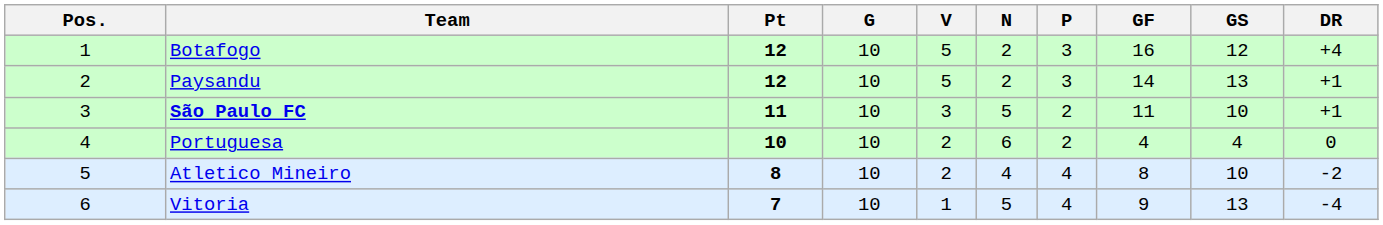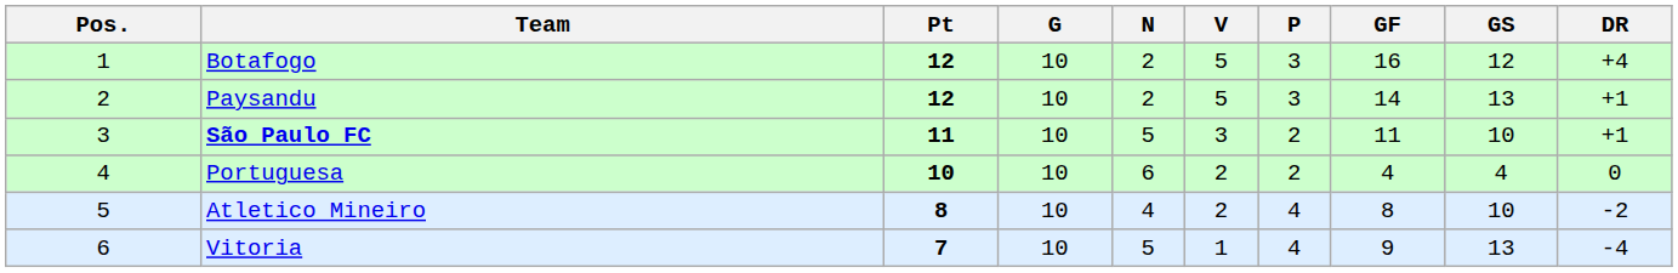 <table class="wikitable" style="width:75%;text-align:center;">
 <tr>
 <th>Pos.</th>
 <th>Team</th>
 <th>Pt</th>
 <th>G</th>
+<th>N</th>
 <th>V</th>
-<th>N</th>
 <th>P</th>
 <th>GF</th>
 <th>GS</th>
 <th>DR</th>
 </tr>
 <tr bgcolor=#ccffcc>
 <td>1</td>
 <td align=left><a href='#'>Botafogo</a></td>
 <td><strong>12</strong></td>
 <td>10</td>
+<td>2</td>
 <td>5</td>
-<td>2</td>
 <td>3</td>
 <td>16</td>
 <td>12</td>
 <td>+4</td>
 </tr>
 <tr bgcolor=#ccffcc>
 <td>2</td>
 <td align=left><a href='#'>Paysandu</a></td>
 <td><strong>12</strong></td>
 <td>10</td>
+<td>2</td>
 <td>5</td>
-<td>2</td>
 <td>3</td>
 <td>14</td>
 <td>13</td>
 <td>+1</td>
 </tr>
 <tr bgcolor=#ccffcc>
 <td>3</td>
 <td align=left><strong><a href='#'>São Paulo FC</a></strong></td>
 <td><strong>11</strong></td>
 <td>10</td>
+<td>5</td>
 <td>3</td>
-<td>5</td>
 <td>2</td>
 <td>11</td>
 <td>10</td>
 <td>+1</td>
 </tr>
 <tr bgcolor=#ccffcc>
 <td>4</td>
 <td align=left><a href='#'>Portuguesa</a></td>
 <td><strong>10</strong></td>
 <td>10</td>
+<td>6</td>
 <td>2</td>
-<td>6</td>
 <td>2</td>
 <td>4</td>
 <td>4</td>
 <td>0</td>
 </tr>
 <tr bgcolor=#ddeeff>
 <td>5</td>
 <td align=left><a href='#'>Atletico Mineiro</a></td>
 <td><strong>8</strong></td>
 <td>10</td>
+<td>4</td>
 <td>2</td>
-<td>4</td>
 <td>4</td>
 <td>8</td>
 <td>10</td>
 <td>-2</td>
 </tr>
 <tr bgcolor=#ddeeff>
 <td>6</td>
 <td align=left><a href='#'>Vitoria</a></td>
 <td><strong>7</strong></td>
 <td>10</td>
+<td>5</td>
 <td>1</td>
-<td>5</td>
 <td>4</td>
 <td>9</td>
 <td>13</td>
 <td>-4</td>
 </tr>
 </table>
